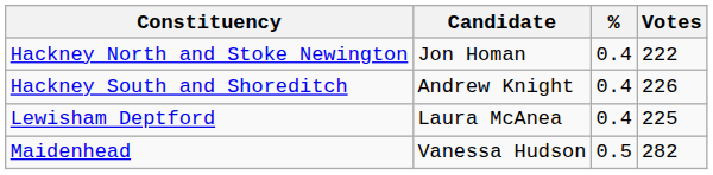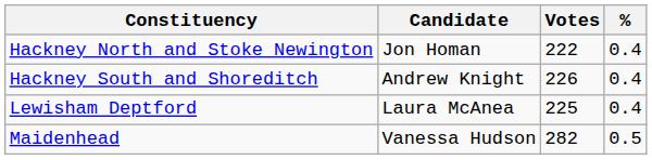 <table class="wikitable">
 <tr>
 <th>Constituency</th>
 <th>Candidate</th>
+<th>Votes</th>
 <th>%</th>
-<th>Votes</th>
 </tr>
 <tr>
 <td><a href='#'>Hackney North and Stoke Newington</a></td>
 <td>Jon Homan</td>
+<td>222</td>
 <td>0.4</td>
-<td>222</td>
 </tr>
 <tr>
 <td><a href='#'>Hackney South and Shoreditch</a></td>
 <td>Andrew Knight</td>
+<td>226</td>
 <td>0.4</td>
-<td>226</td>
 </tr>
 <tr>
 <td><a href='#'>Lewisham Deptford</a></td>
 <td>Laura McAnea</td>
+<td>225</td>
 <td>0.4</td>
-<td>225</td>
 </tr>
 <tr>
 <td><a href='#'>Maidenhead</a></td>
 <td>Vanessa Hudson</td>
+<td>282</td>
 <td>0.5</td>
-<td>282</td>
 </tr>
 </table>
